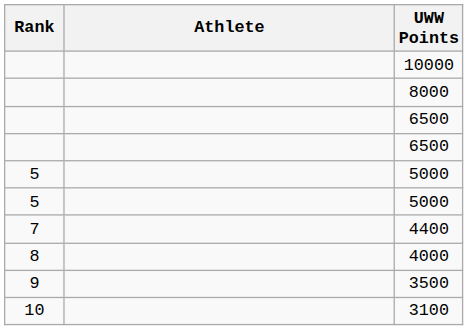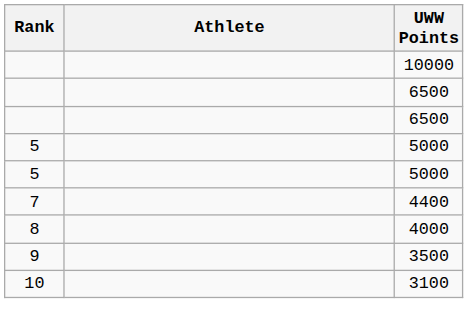 <table class="wikitable" style="text-align: center;">
 <tr>
 <th width=40>Rank</th>
 <th width=250>Athlete</th>
 <th width=40>UWW Points</th>
 </tr>
 <tr>
 <td></td>
 <td align="left"></td>
 <td>10000</td>
-</tr>
-<tr>
-<td></td>
-<td align="left"></td>
-<td>8000</td>
 </tr>
 <tr>
 <td></td>
 <td align="left"></td>
 <td>6500</td>
 </tr>
 <tr>
 <td></td>
 <td align="left"></td>
 <td>6500</td>
 </tr>
 <tr>
 <td>5</td>
 <td align="left"></td>
 <td>5000</td>
 </tr>
 <tr>
 <td>5</td>
 <td align="left"></td>
 <td>5000</td>
 </tr>
 <tr>
 <td>7</td>
 <td align="left"></td>
 <td>4400</td>
 </tr>
 <tr>
 <td>8</td>
 <td align="left"></td>
 <td>4000</td>
 </tr>
 <tr>
 <td>9</td>
 <td align="left"></td>
 <td>3500</td>
 </tr>
 <tr>
 <td>10</td>
 <td align="left"></td>
 <td>3100</td>
 </tr>
 </table>
